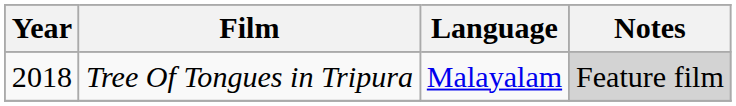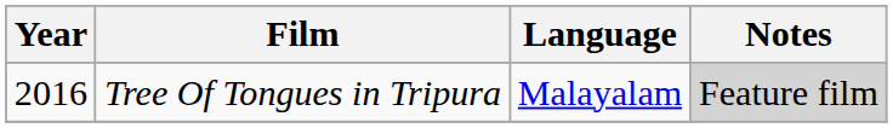 <table class="wikitable sortable">
 <tr>
 <th>Year</th>
 <th>Film</th>
 <th>Language</th>
 <th>Notes</th>
 </tr>
 <tr>
-<td>2018</td>
+<td>2016</td>
 <td><em>Tree Of Tongues in Tripura</em></td>
 <td><a href='#'>Malayalam</a></td>
 <td style="background: lightgrey;">Feature film</td>
 </tr>
 <tr>
 </tr>
 </table>
